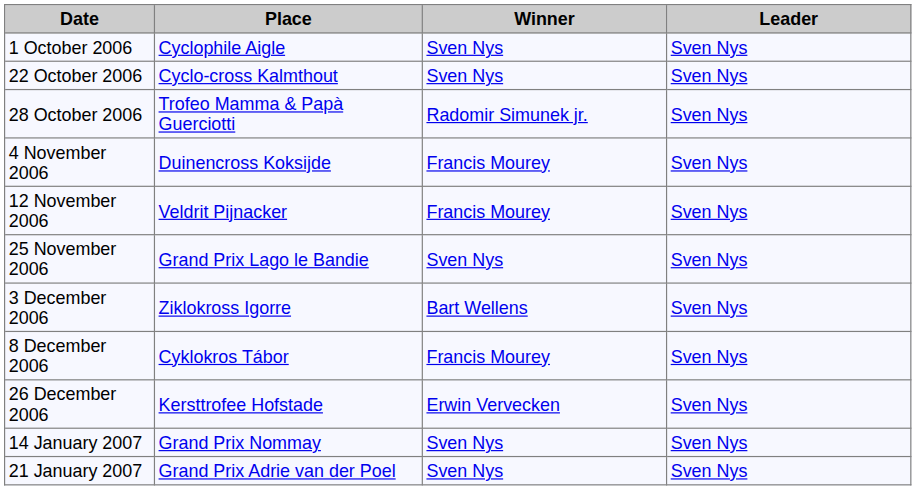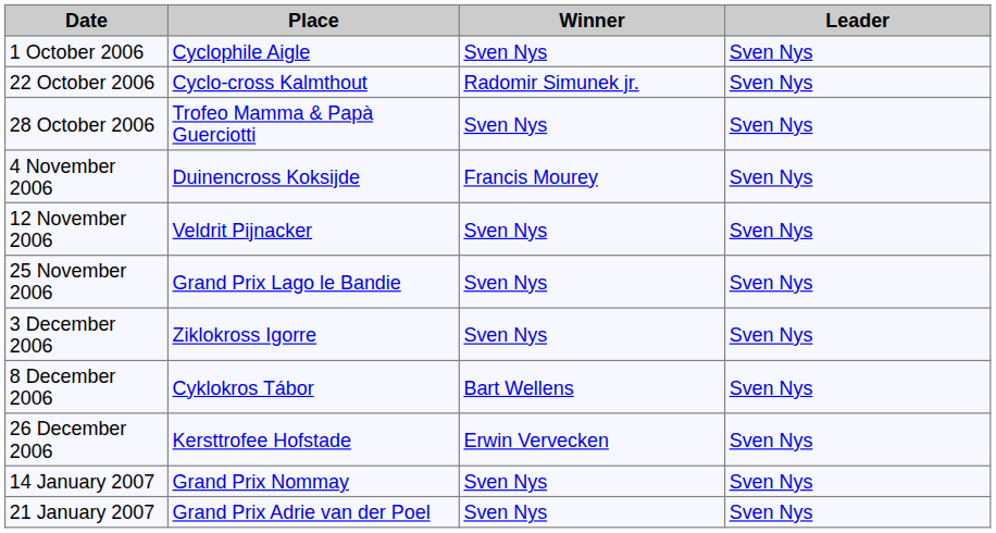 <table bgcolor="#f7f8ff" cellpadding="3" cellspacing="0" border="1" style="font-size: 95%; border: gray solid 1px; border-collapse: collapse;">
 <tr bgcolor="#CCCCCC">
 <td align="center" width="120"><strong>Date</strong></td>
 <td align="center" width="220"><strong>Place</strong></td>
 <td align="center" width="200"><strong>Winner</strong></td>
 <td align="center" width="200"><strong>Leader</strong></td>
 </tr>
 <tr align="left">
 <td>1 October 2006</td>
 <td> <a href='#'>Cyclophile Aigle</a></td>
 <td> <a href='#'>Sven Nys</a></td>
 <td> <a href='#'>Sven Nys</a></td>
 </tr>
 <tr align="left">
 <td>22 October 2006</td>
 <td> <a href='#'>Cyclo-cross Kalmthout</a></td>
-<td> <a href='#'>Sven Nys</a></td>
+<td> <a href='#'>Radomir Simunek jr.</a></td>
 <td> <a href='#'>Sven Nys</a></td>
 </tr>
 <tr align="left">
 <td>28 October 2006</td>
 <td> <a href='#'>Trofeo Mamma & Papà Guerciotti</a></td>
-<td> <a href='#'>Radomir Simunek jr.</a></td>
+<td> <a href='#'>Sven Nys</a></td>
 <td> <a href='#'>Sven Nys</a></td>
 </tr>
 <tr align="left">
 <td>4 November 2006</td>
 <td> <a href='#'>Duinencross Koksijde</a></td>
 <td> <a href='#'>Francis Mourey</a></td>
 <td> <a href='#'>Sven Nys</a></td>
 </tr>
 <tr align="left">
 <td>12 November 2006</td>
 <td> <a href='#'>Veldrit Pijnacker</a></td>
-<td> <a href='#'>Francis Mourey</a></td>
+<td> <a href='#'>Sven Nys</a></td>
 <td> <a href='#'>Sven Nys</a></td>
 </tr>
 <tr align="left">
 <td>25 November 2006</td>
 <td> <a href='#'>Grand Prix Lago le Bandie</a></td>
 <td> <a href='#'>Sven Nys</a></td>
 <td> <a href='#'>Sven Nys</a></td>
 </tr>
 <tr align="left">
 <td>3 December 2006</td>
 <td> <a href='#'>Ziklokross Igorre</a></td>
-<td> <a href='#'>Bart Wellens</a></td>
+<td> <a href='#'>Sven Nys</a></td>
 <td> <a href='#'>Sven Nys</a></td>
 </tr>
 <tr align="left">
 <td>8 December 2006</td>
 <td> <a href='#'>Cyklokros Tábor</a></td>
-<td> <a href='#'>Francis Mourey</a></td>
+<td> <a href='#'>Bart Wellens</a></td>
 <td> <a href='#'>Sven Nys</a></td>
 </tr>
 <tr align="left">
 <td>26 December 2006</td>
 <td> <a href='#'>Kersttrofee Hofstade</a></td>
 <td> <a href='#'>Erwin Vervecken</a></td>
 <td> <a href='#'>Sven Nys</a></td>
 </tr>
 <tr align="left">
 <td>14 January 2007</td>
 <td> <a href='#'>Grand Prix Nommay</a></td>
 <td> <a href='#'>Sven Nys</a></td>
 <td> <a href='#'>Sven Nys</a></td>
 </tr>
 <tr align="left">
 <td>21 January 2007</td>
 <td> <a href='#'>Grand Prix Adrie van der Poel</a></td>
 <td> <a href='#'>Sven Nys</a></td>
 <td> <a href='#'>Sven Nys</a></td>
 </tr>
 </table>
